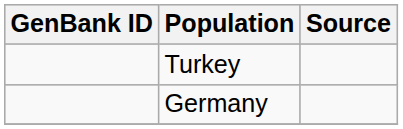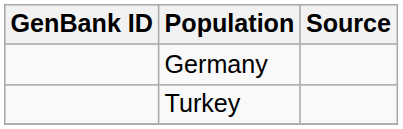 <table class="wikitable sortable">
 <tr>
 <th scope="col">GenBank ID</th>
 <th scope="col">Population</th>
 <th scope="col">Source</th>
 </tr>
 <tr>
 <td></td>
-<td>Turkey</td>
+<td>Germany</td>
 <td></td>
 </tr>
 <tr>
 <td></td>
-<td>Germany</td>
+<td>Turkey</td>
 <td></td>
 </tr>
 <tr>
 </tr>
 </table>
